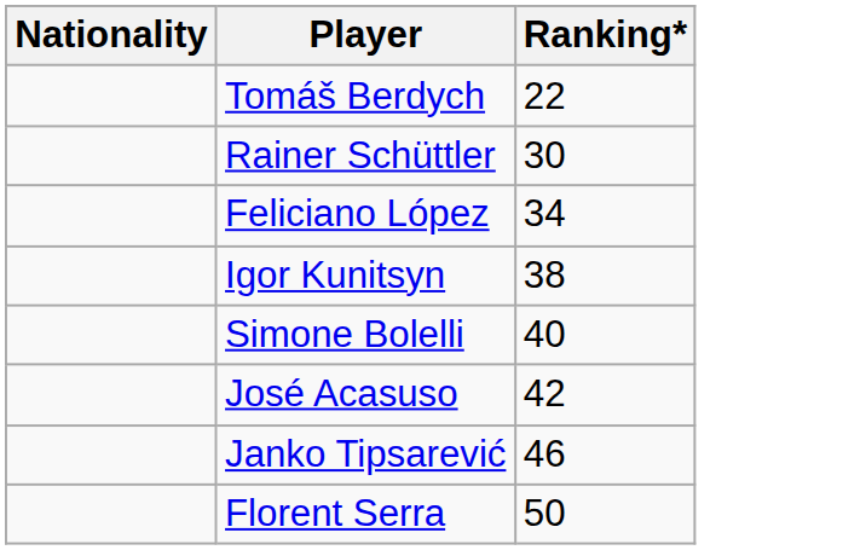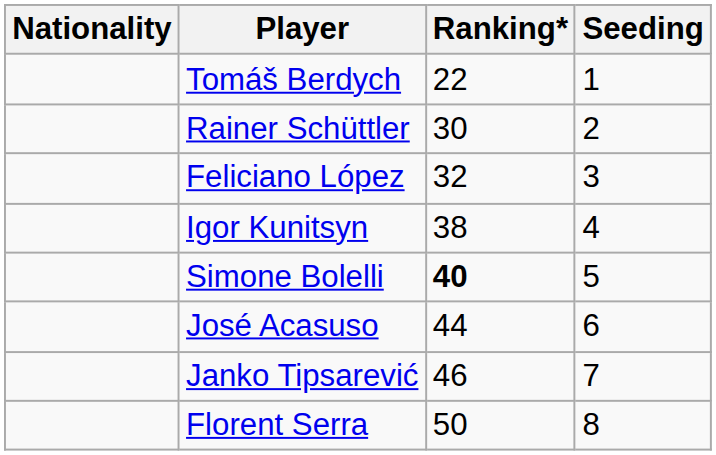 <table class="wikitable" border="1">
 <tr>
 <th>Nationality</th>
 <th>Player</th>
 <th>Ranking*</th>
+<th>Seeding</th>
 </tr>
 <tr>
 <td></td>
 <td><a href='#'>Tomáš Berdych</a></td>
 <td>22</td>
+<td>1</td>
 </tr>
 <tr>
 <td></td>
 <td><a href='#'>Rainer Schüttler</a></td>
 <td>30</td>
+<td>2</td>
 </tr>
 <tr>
 <td></td>
 <td><a href='#'>Feliciano López</a></td>
-<td>34</td>
+<td>32</td>
+<td>3</td>
 </tr>
 <tr>
 <td></td>
 <td><a href='#'>Igor Kunitsyn</a></td>
 <td>38</td>
+<td>4</td>
 </tr>
 <tr>
 <td></td>
 <td><a href='#'>Simone Bolelli</a></td>
-<td>40</td>
+<td><strong>40</strong></td>
+<td>5</td>
 </tr>
 <tr>
 <td></td>
 <td><a href='#'>José Acasuso</a></td>
-<td>42</td>
+<td>44</td>
+<td>6</td>
 </tr>
 <tr>
 <td></td>
 <td><a href='#'>Janko Tipsarević</a></td>
 <td>46</td>
+<td>7</td>
 </tr>
 <tr>
 <td></td>
 <td><a href='#'>Florent Serra</a></td>
 <td>50</td>
+<td>8</td>
 </tr>
 </table>
